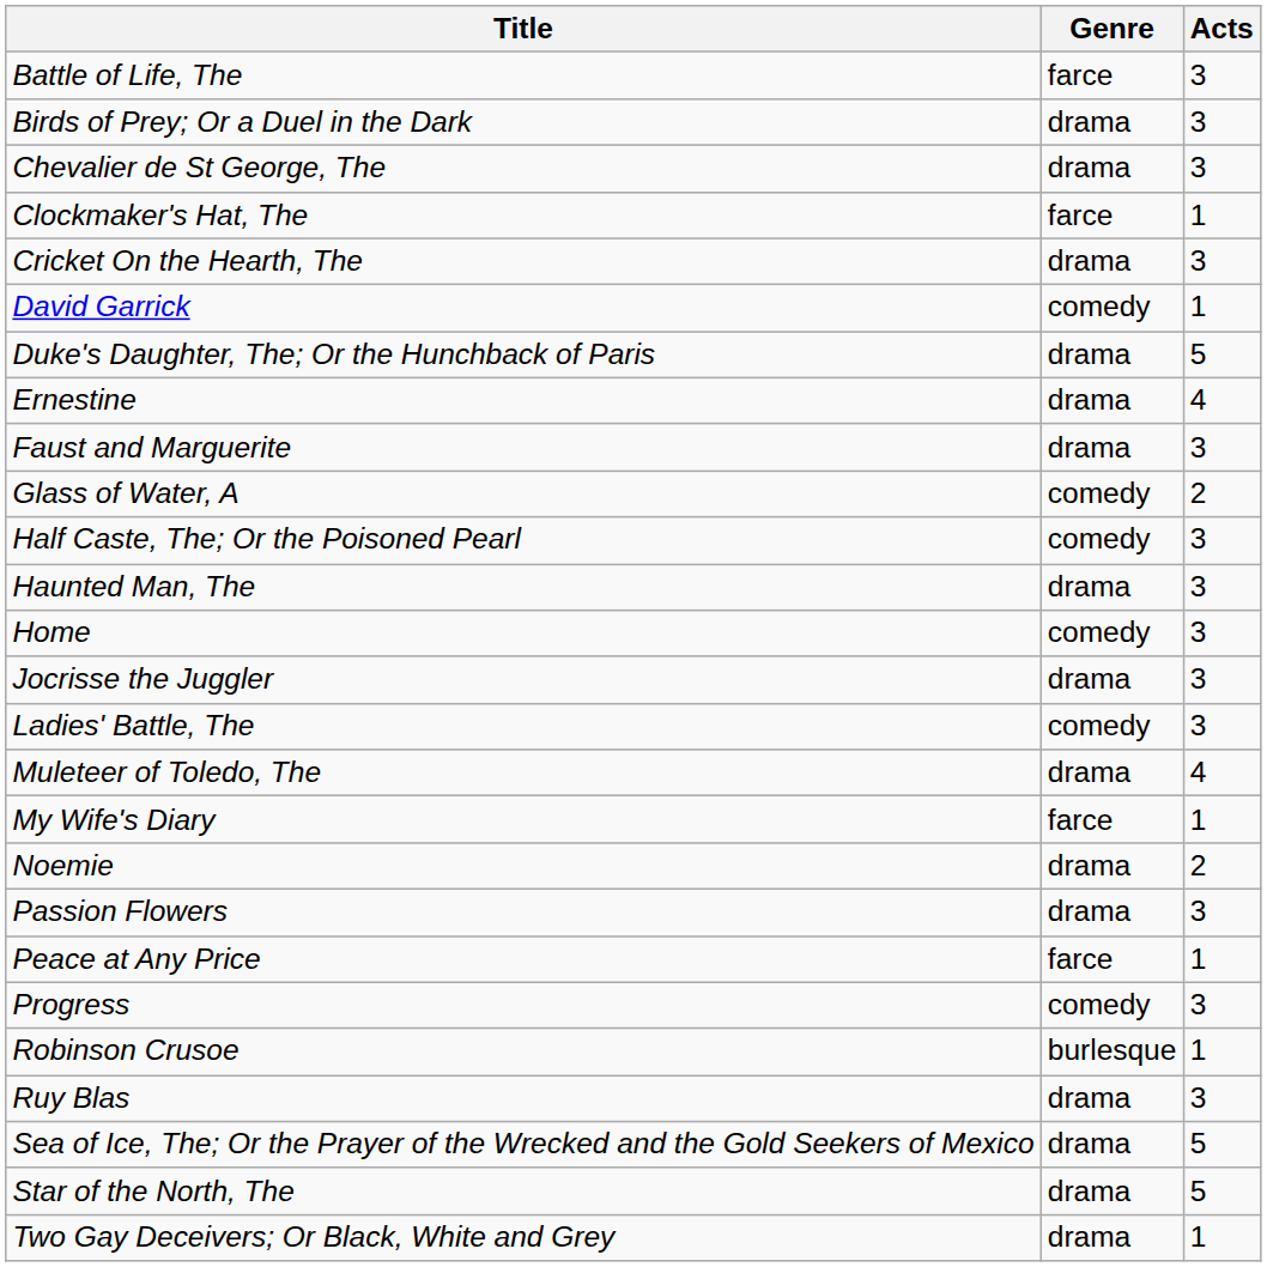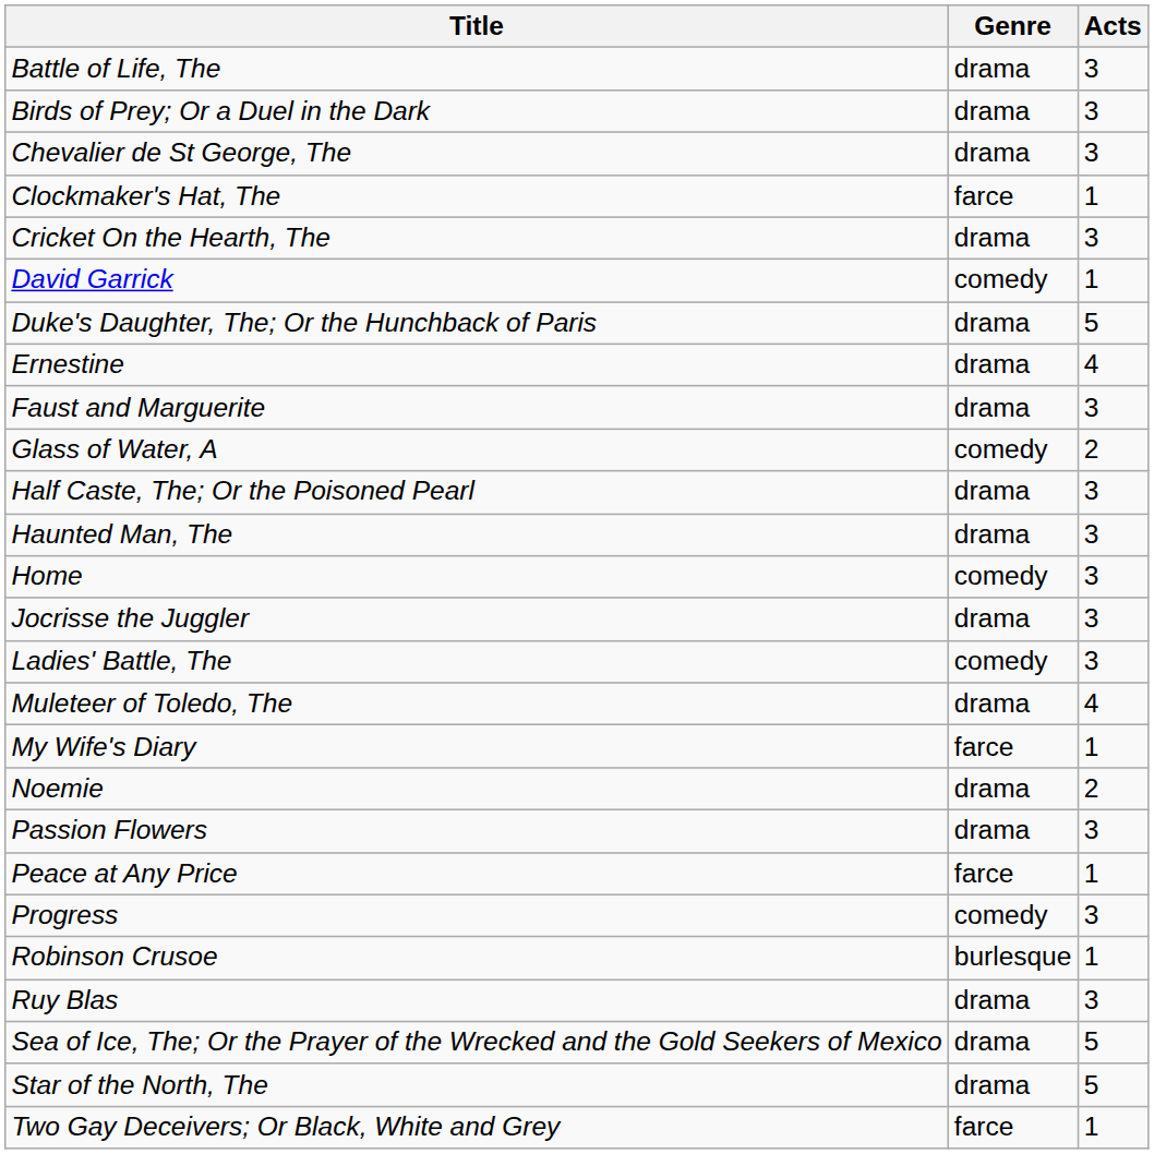 <table class="wikitable sortable plainrowheaders" style="text-align: left; margin-right: 0;">
 <tr>
 <th scope="col">Title</th>
 <th scope="col">Genre</th>
 <th scope="col">Acts</th>
 </tr>
 <tr>
 <td><em>Battle of Life, The</em></td>
-<td>farce</td>
+<td>drama</td>
 <td>3</td>
 </tr>
 <tr>
 <td><em>Birds of Prey; Or a Duel in the Dark</em></td>
 <td>drama</td>
 <td>3</td>
 </tr>
 <tr>
 <td><em>Chevalier de St George, The</em></td>
 <td>drama</td>
 <td>3</td>
 </tr>
 <tr>
 <td><em>Clockmaker's Hat, The</em></td>
 <td>farce</td>
 <td>1</td>
 </tr>
 <tr>
 <td><em>Cricket On the Hearth, The</em></td>
 <td>drama</td>
 <td>3</td>
 </tr>
 <tr>
 <td><em><a href='#'>David Garrick</a></em></td>
 <td>comedy</td>
 <td>1</td>
 </tr>
 <tr>
 <td><em>Duke's Daughter, The; Or the Hunchback of Paris</em></td>
 <td>drama</td>
 <td>5</td>
 </tr>
 <tr>
 <td><em>Ernestine</em></td>
 <td>drama</td>
 <td>4</td>
 </tr>
 <tr>
 <td><em>Faust and Marguerite</em></td>
 <td>drama</td>
 <td>3</td>
 </tr>
 <tr>
 <td><em>Glass of Water, A</em></td>
 <td>comedy</td>
 <td>2</td>
 </tr>
 <tr>
 <td><em>Half Caste, The; Or the Poisoned Pearl</em></td>
-<td>comedy</td>
+<td>drama</td>
 <td>3</td>
 </tr>
 <tr>
 <td><em>Haunted Man, The</em></td>
 <td>drama</td>
 <td>3</td>
 </tr>
 <tr>
 <td><em>Home</em></td>
 <td>comedy</td>
 <td>3</td>
 </tr>
 <tr>
 <td><em>Jocrisse the Juggler</em></td>
 <td>drama</td>
 <td>3</td>
 </tr>
 <tr>
 <td><em>Ladies' Battle, The</em></td>
 <td>comedy</td>
 <td>3</td>
 </tr>
 <tr>
 <td><em>Muleteer of Toledo, The</em></td>
 <td>drama</td>
 <td>4</td>
 </tr>
 <tr>
 <td><em>My Wife's Diary</em></td>
 <td>farce</td>
 <td>1</td>
 </tr>
 <tr>
 <td><em>Noemie</em></td>
 <td>drama</td>
 <td>2</td>
 </tr>
 <tr>
 <td><em>Passion Flowers</em></td>
 <td>drama</td>
 <td>3</td>
 </tr>
 <tr>
 <td><em>Peace at Any Price</em></td>
 <td>farce</td>
 <td>1</td>
 </tr>
 <tr>
 <td><em>Progress</em></td>
 <td>comedy</td>
 <td>3</td>
 </tr>
 <tr>
 <td><em>Robinson Crusoe</em></td>
 <td>burlesque</td>
 <td>1</td>
 </tr>
 <tr>
 <td><em>Ruy Blas</em></td>
 <td>drama</td>
 <td>3</td>
 </tr>
 <tr>
 <td><em>Sea of Ice, The; Or the Prayer of the Wrecked and the Gold Seekers of Mexico</em></td>
 <td>drama</td>
 <td>5</td>
 </tr>
 <tr>
 <td><em>Star of the North, The</em></td>
 <td>drama</td>
 <td>5</td>
 </tr>
 <tr>
 <td><em>Two Gay Deceivers; Or Black, White and Grey</td>
-<td>drama</td>
+<td>farce</td>
 <td>1</td>
 </tr>
 </table>
